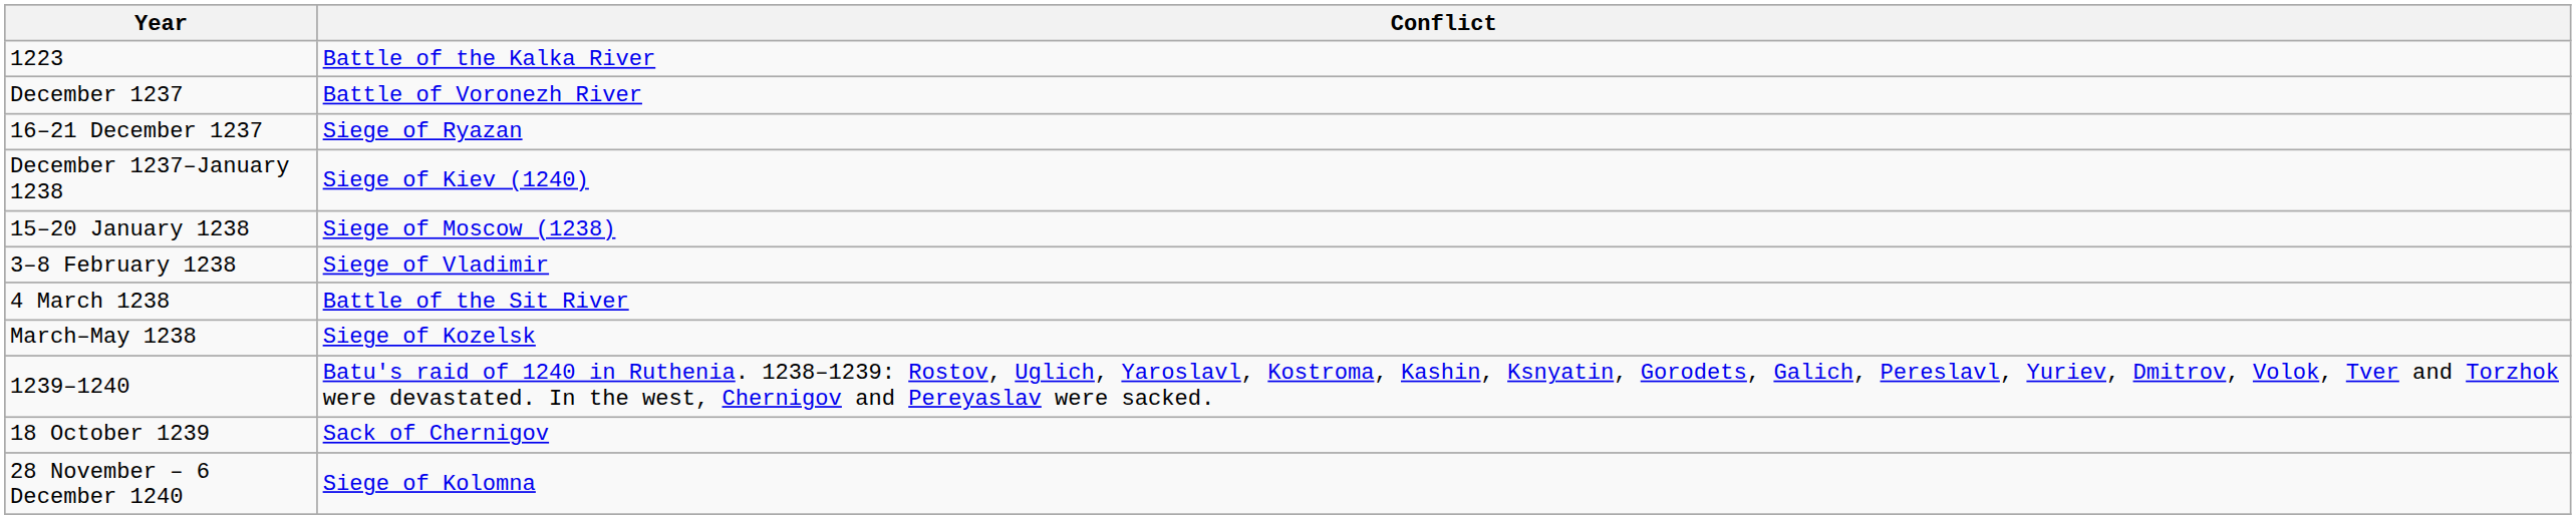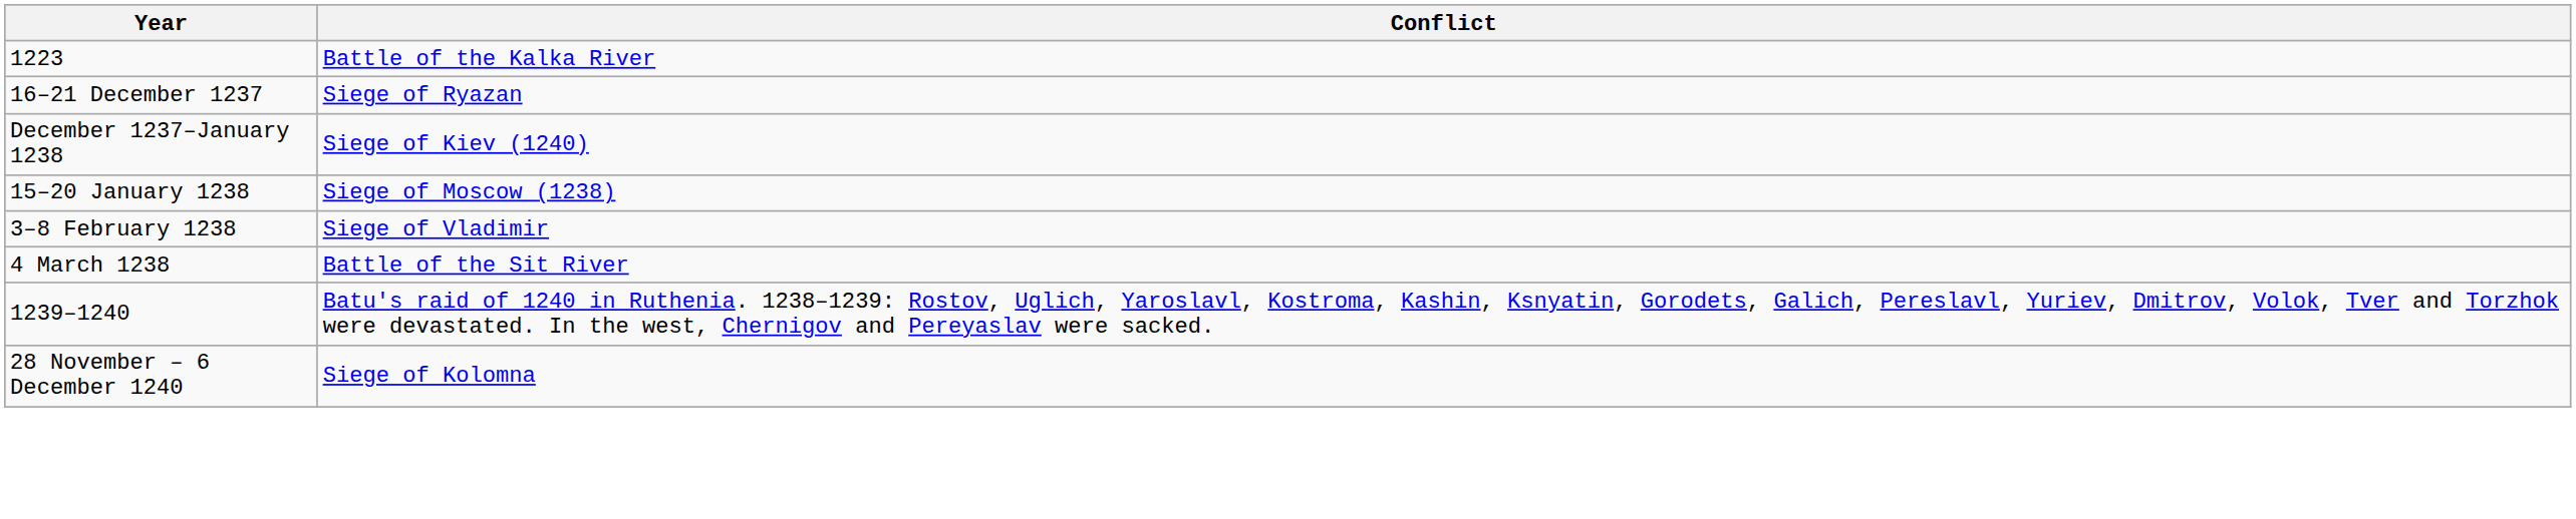 <table class="sortable wikitable" width=95%>
 <tr>
 <th>Year</th>
 <th>Conflict</th>
 </tr>
 <tr>
 <td>1223</td>
 <td><a href='#'>Battle of the Kalka River</a></td>
-</tr>
-<tr>
-<td>December 1237</td>
-<td><a href='#'>Battle of Voronezh River</a></td>
 </tr>
 <tr>
 <td>16–21 December 1237</td>
 <td><a href='#'>Siege of Ryazan</a></td>
 </tr>
 <tr>
 <td>December 1237–January 1238</td>
 <td><a href='#'>Siege of Kiev (1240)</a></td>
 </tr>
 <tr>
 <td>15–20 January 1238</td>
 <td><a href='#'>Siege of Moscow (1238)</a></td>
 </tr>
 <tr>
 <td>3–8 February 1238</td>
 <td><a href='#'>Siege of Vladimir</a></td>
 </tr>
 <tr>
 <td>4 March 1238</td>
 <td><a href='#'>Battle of the Sit River</a></td>
 </tr>
 <tr>
-<td>March–May 1238</td>
-<td><a href='#'>Siege of Kozelsk</a></td>
-</tr>
-<tr>
 <td>1239–1240</td>
 <td><a href='#'>Batu's raid of 1240 in Ruthenia</a>. 1238–1239: <a href='#'>Rostov</a>, <a href='#'>Uglich</a>, <a href='#'>Yaroslavl</a>, <a href='#'>Kostroma</a>, <a href='#'>Kashin</a>, <a href='#'>Ksnyatin</a>, <a href='#'>Gorodets</a>, <a href='#'>Galich</a>, <a href='#'>Pereslavl</a>, <a href='#'>Yuriev</a>, <a href='#'>Dmitrov</a>, <a href='#'>Volok</a>, <a href='#'>Tver</a> and <a href='#'>Torzhok</a> were devastated. In the west, <a href='#'>Chernigov</a> and <a href='#'>Pereyaslav</a> were sacked.</td>
-</tr>
-<tr>
-<td>18 October 1239</td>
-<td><a href='#'>Sack of Chernigov</a></td>
 </tr>
 <tr>
 <td>28 November – 6 December 1240</td>
 <td><a href='#'>Siege of Kolomna</a></td>
 </tr>
 </table>
